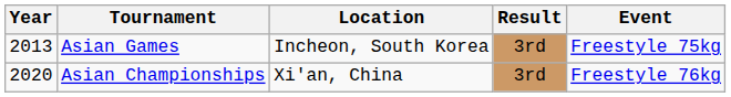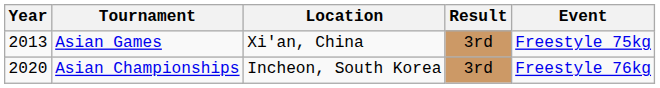 <table class="wikitable" style="font-size:95%;">
 <tr>
 <th>Year</th>
 <th>Tournament</th>
 <th>Location</th>
 <th>Result</th>
 <th>Event</th>
 </tr>
 <tr>
 <td>2013</td>
 <td><a href='#'>Asian Games</a></td>
-<td>Incheon, South Korea</td>
+<td>Xi'an, China</td>
 <td align="center" bgcolor="cc9966">3rd</td>
 <td><a href='#'>Freestyle 75kg</a></td>
 </tr>
 <tr>
 <td>2020</td>
 <td><a href='#'>Asian Championships</a></td>
-<td>Xi'an, China</td>
+<td>Incheon, South Korea</td>
 <td align="center" bgcolor="cc9966">3rd</td>
 <td><a href='#'>Freestyle 76kg</a></td>
 </tr>
 </table>
